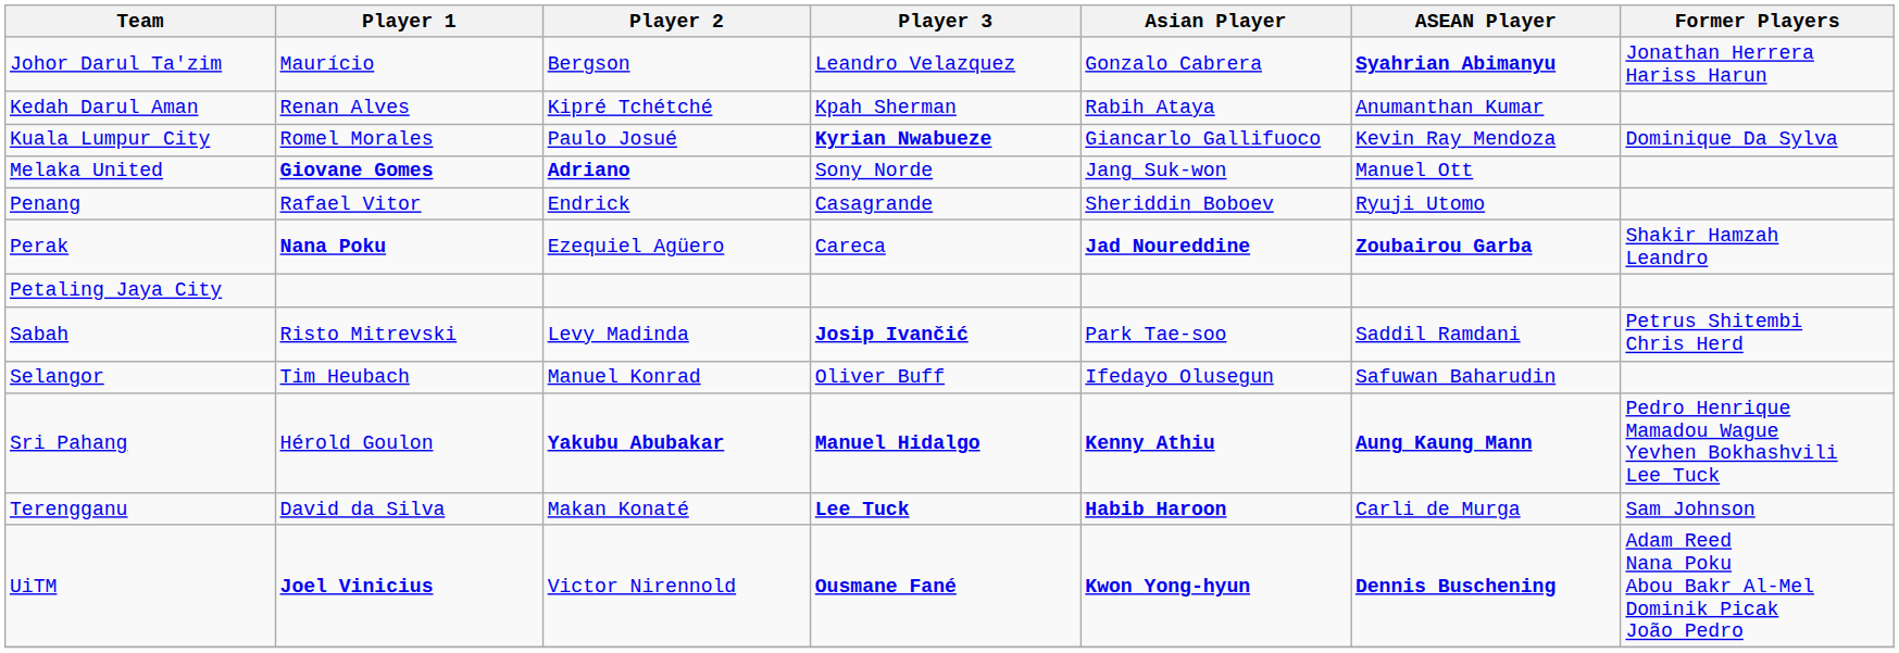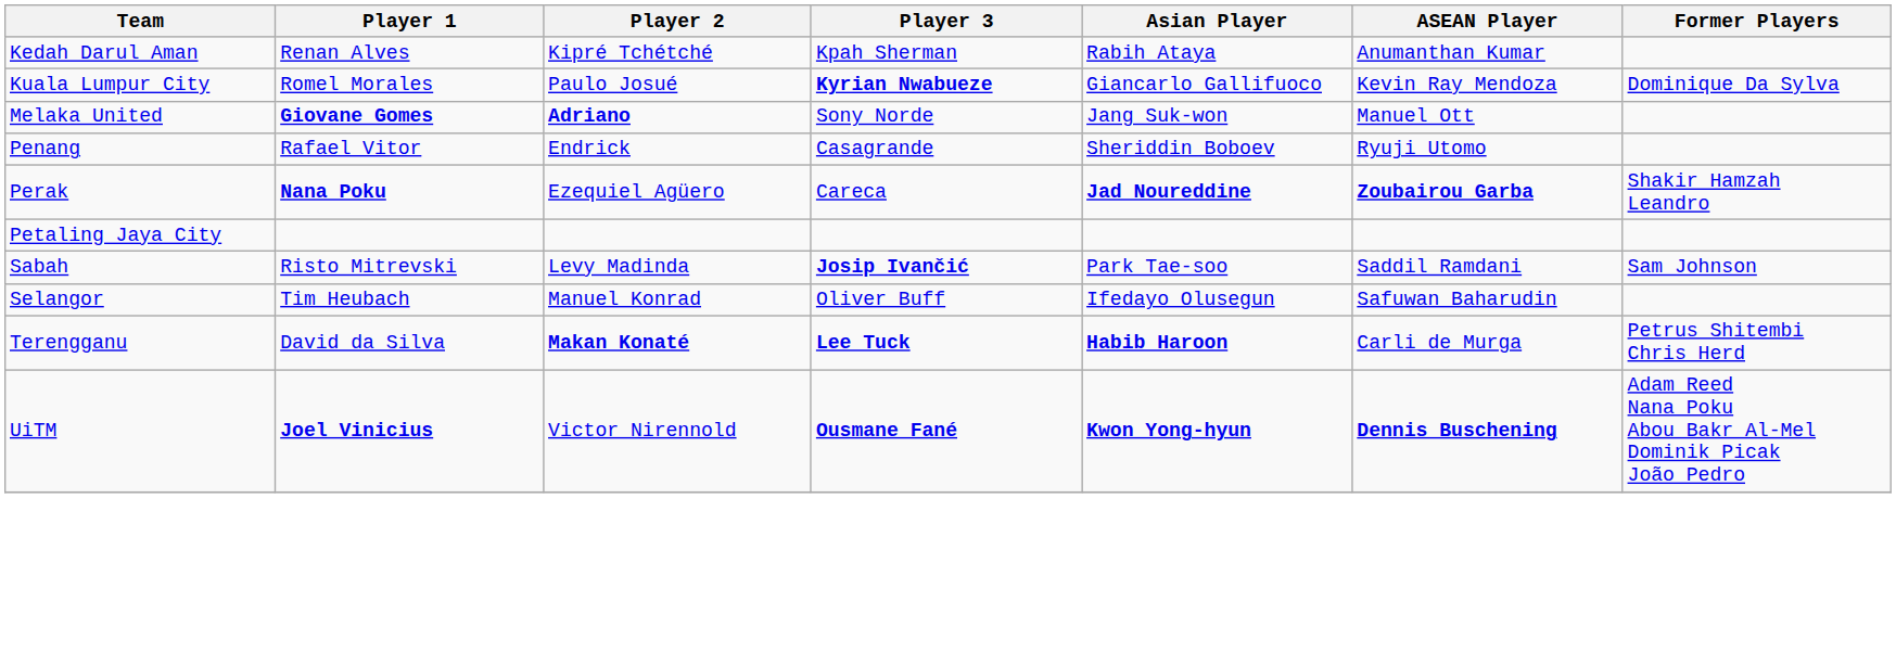 <table class="wikitable sortable">
 <tr>
 <th style="width:200px;">Team</th>
 <th style="width:200px;">Player 1</th>
 <th style="width:200px;">Player 2</th>
 <th style="width:200px;">Player 3</th>
 <th style="width:200px;">Asian Player</th>
 <th style="width:200px;">ASEAN Player</th>
 <th style="width:200px;">Former Players </th>
-</tr>
-<tr>
-<td><a href='#'>Johor Darul Ta'zim</a></td>
-<td> <a href='#'>Maurício</a></td>
-<td> <a href='#'>Bergson</a></td>
-<td> <a href='#'>Leandro Velazquez</a></td>
-<td>  <a href='#'>Gonzalo Cabrera</a></td>
-<td> <strong><a href='#'>Syahrian Abimanyu</a></strong></td>
-<td>  <a href='#'>Jonathan Herrera</a><br> <a href='#'>Hariss Harun</a></td>
 </tr>
 <tr>
 <td><a href='#'>Kedah Darul Aman</a></td>
 <td> <a href='#'>Renan Alves</a></td>
 <td> <a href='#'>Kipré Tchétché</a></td>
 <td> <a href='#'>Kpah Sherman</a></td>
 <td> <a href='#'>Rabih Ataya</a></td>
 <td> <a href='#'>Anumanthan Kumar</a></td>
 <td></td>
 </tr>
 <tr>
 <td><a href='#'>Kuala Lumpur City</a></td>
 <td> <a href='#'>Romel Morales</a></td>
 <td> <a href='#'>Paulo Josué</a></td>
 <td> <strong><a href='#'>Kyrian Nwabueze</a></strong></td>
 <td> <a href='#'>Giancarlo Gallifuoco</a></td>
 <td> <a href='#'>Kevin Ray Mendoza</a></td>
 <td> <a href='#'>Dominique Da Sylva</a></td>
 </tr>
 <tr>
 <td><a href='#'>Melaka United</a></td>
 <td> <strong><a href='#'>Giovane Gomes</a></strong></td>
 <td> <strong><a href='#'>Adriano</a></strong></td>
 <td> <a href='#'>Sony Norde</a></td>
 <td> <a href='#'>Jang Suk-won</a></td>
 <td> <a href='#'>Manuel Ott</a></td>
 <td></td>
 </tr>
 <tr>
 <td><a href='#'>Penang</a></td>
 <td> <a href='#'>Rafael Vitor</a></td>
 <td> <a href='#'>Endrick</a></td>
 <td> <a href='#'>Casagrande</a></td>
 <td> <a href='#'>Sheriddin Boboev</a></td>
 <td> <a href='#'>Ryuji Utomo</a></td>
 <td></td>
 </tr>
 <tr>
 <td><a href='#'>Perak</a></td>
 <td><strong> <a href='#'>Nana Poku</a></strong></td>
 <td> <a href='#'>Ezequiel Agüero</a></td>
 <td> <a href='#'>Careca</a></td>
 <td> <strong><a href='#'>Jad Noureddine</a></strong></td>
 <td> <strong><a href='#'>Zoubairou Garba</a></strong></td>
 <td> <a href='#'>Shakir Hamzah</a><br> <a href='#'>Leandro</a><br></td>
 </tr>
 <tr>
 <td><a href='#'>Petaling Jaya City</a></td>
 <td></td>
 <td></td>
 <td></td>
 <td></td>
 <td></td>
 <td></td>
 </tr>
 <tr>
 <td><a href='#'>Sabah</a></td>
 <td> <a href='#'>Risto Mitrevski</a></td>
 <td> <a href='#'>Levy Madinda</a></td>
 <td><strong> <a href='#'>Josip Ivančić</a></strong></td>
 <td> <a href='#'>Park Tae-soo</a></td>
 <td> <a href='#'>Saddil Ramdani</a></td>
-<td> <a href='#'>Petrus Shitembi</a> <br>  <a href='#'>Chris Herd</a></td>
+<td> <a href='#'>Sam Johnson</a></td>
 </tr>
 <tr>
 <td><a href='#'>Selangor</a></td>
 <td> <a href='#'>Tim Heubach</a></td>
 <td> <a href='#'>Manuel Konrad</a></td>
 <td> <a href='#'>Oliver Buff</a></td>
 <td> <a href='#'>Ifedayo Olusegun</a></td>
 <td> <a href='#'>Safuwan Baharudin</a></td>
 <td></td>
 </tr>
 <tr>
-<td><a href='#'>Sri Pahang</a></td>
-<td> <a href='#'>Hérold Goulon</a></td>
-<td> <strong><a href='#'>Yakubu Abubakar</a> </strong></td>
-<td> <strong><a href='#'>Manuel Hidalgo</a> </strong></td>
-<td> <strong><a href='#'>Kenny Athiu</a></strong></td>
-<td> <strong><a href='#'>Aung Kaung Mann</a></strong></td>
-<td> <a href='#'>Pedro Henrique</a><br> <a href='#'>Mamadou Wague</a><br> <a href='#'>Yevhen Bokhashvili</a><br> <a href='#'>Lee Tuck</a><br></td>
-</tr>
-<tr>
 <td><a href='#'>Terengganu</a></td>
 <td> <a href='#'>David da Silva</a></td>
-<td> <a href='#'>Makan Konaté</a></td>
+<td><strong> <a href='#'>Makan Konaté</a></strong></td>
 <td> <strong><a href='#'>Lee Tuck</a></strong></td>
 <td> <strong><a href='#'>Habib Haroon</a></strong></td>
 <td> <a href='#'>Carli de Murga</a></td>
-<td> <a href='#'>Sam Johnson</a></td>
+<td> <a href='#'>Petrus Shitembi</a> <br>  <a href='#'>Chris Herd</a></td>
 </tr>
 <tr>
 <td><a href='#'>UiTM</a></td>
 <td> <strong><a href='#'>Joel Vinicius</a></strong></td>
 <td> <a href='#'>Victor Nirennold</a></td>
 <td> <strong><a href='#'>Ousmane Fané</a></strong></td>
 <td> <strong><a href='#'>Kwon Yong-hyun</a></strong></td>
 <td> <strong><a href='#'>Dennis Buschening</a> </strong></td>
 <td> <a href='#'>Adam Reed</a> <br> <a href='#'>Nana Poku</a>  <br>  <a href='#'>Abou Bakr Al-Mel</a> <br> <a href='#'>Dominik Picak</a> <br>  <a href='#'>João Pedro</a></td>
 </tr>
 <tr>
 </tr>
 </table>
